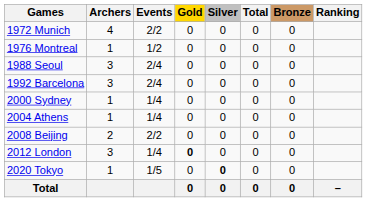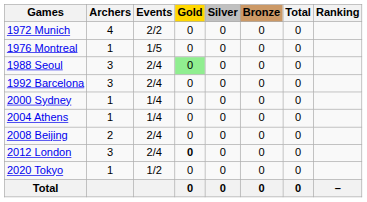 <table class="wikitable sortable" style="text-align:center">
 <tr>
 <th>Games</th>
 <th>Archers</th>
 <th>Events</th>
 <th style="background-color:gold;">Gold</th>
 <th style="background-color:silver;">Silver</th>
+<th style="background-color:#c96;">Bronze</th>
 <th>Total</th>
-<th style="background-color:#c96;">Bronze</th>
 <th>Ranking</th>
 </tr>
 <tr>
 <td align=left><a href='#'>1972 Munich</a></td>
 <td>4</td>
 <td>2/2</td>
 <td>0</td>
 <td>0</td>
 <td>0</td>
 <td>0</td>
 <td></td>
 </tr>
 <tr>
 <td align=left><a href='#'>1976 Montreal</a></td>
 <td>1</td>
-<td>1/2</td>
+<td>1/5</td>
 <td>0</td>
 <td>0</td>
 <td>0</td>
 <td>0</td>
 <td></td>
 </tr>
 <tr>
 <td align=left><a href='#'>1988 Seoul</a></td>
 <td>3</td>
 <td>2/4</td>
-<td>0</td>
+<td style="background: lightgreen;">0</td>
 <td>0</td>
 <td>0</td>
 <td>0</td>
 <td></td>
 </tr>
 <tr>
 <td align=left><a href='#'>1992 Barcelona</a></td>
 <td>3</td>
 <td>2/4</td>
 <td>0</td>
 <td>0</td>
 <td>0</td>
 <td>0</td>
 <td></td>
 </tr>
 <tr>
 <td align=left><a href='#'>2000 Sydney</a></td>
 <td>1</td>
 <td>1/4</td>
 <td>0</td>
 <td>0</td>
 <td>0</td>
 <td>0</td>
 <td></td>
 </tr>
 <tr>
 <td align=left><a href='#'>2004 Athens</a></td>
 <td>1</td>
 <td>1/4</td>
 <td>0</td>
 <td>0</td>
 <td>0</td>
 <td>0</td>
 <td></td>
 </tr>
 <tr>
 <td align=left><a href='#'>2008 Beijing</a></td>
 <td>2</td>
-<td>2/2</td>
+<td>2/4</td>
 <td>0</td>
 <td>0</td>
 <td>0</td>
 <td>0</td>
 <td></td>
 </tr>
 <tr>
 <td align=left><a href='#'>2012 London</a></td>
 <td>3</td>
-<td>1/4</td>
+<td>2/4</td>
 <td><strong>0</strong></td>
 <td>0</td>
 <td>0</td>
 <td>0</td>
 <td></td>
 </tr>
 <tr>
 <td align=left><a href='#'>2020 Tokyo</a></td>
 <td>1</td>
-<td>1/5</td>
+<td>1/2</td>
 <td>0</td>
-<td><strong>0</strong></td>
+<td>0</td>
 <td>0</td>
 <td>0</td>
 <td></td>
 </tr>
 <tr>
 <th>Total</th>
 <th></th>
 <th></th>
 <th>0</th>
 <th>0</th>
 <th>0</th>
 <th>0</th>
 <th>–</th>
 </tr>
 </table>
